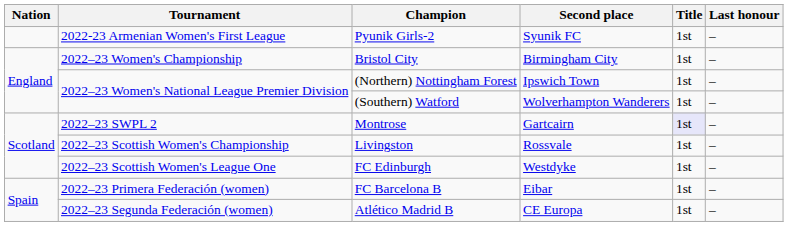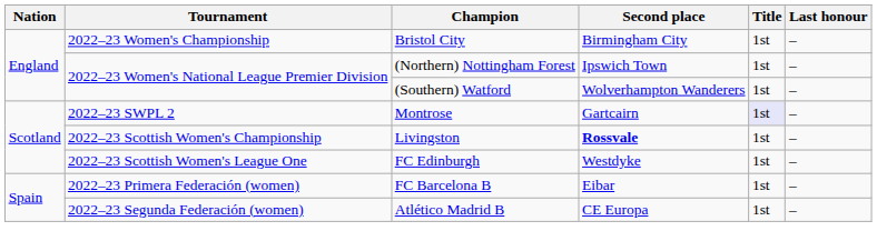 <table class="wikitable" style="font-size:14px">
 <tr>
 <th>Nation</th>
 <th>Tournament</th>
 <th>Champion</th>
 <th>Second place</th>
 <th data-sort-type="number">Title</th>
 <th>Last honour</th>
-</tr>
-<tr>
-<td></td>
-<td><a href='#'>2022-23 Armenian Women's First League</a></td>
-<td><a href='#'>Pyunik Girls-2</a></td>
-<td><a href='#'>Syunik FC</a></td>
-<td>1st</td>
-<td>–</td>
 </tr>
 <tr>
 <td rowspan="3"> <a href='#'>England</a></td>
 <td><a href='#'>2022–23 Women's Championship</a></td>
 <td><a href='#'>Bristol City</a></td>
 <td><a href='#'>Birmingham City</a></td>
 <td>1st</td>
 <td>–</td>
 </tr>
 <tr>
 <td rowspan="2"><a href='#'>2022–23 Women's National League Premier Division</a></td>
 <td>(Northern) <a href='#'>Nottingham Forest</a></td>
 <td><a href='#'>Ipswich Town</a></td>
 <td>1st</td>
 <td>–</td>
 </tr>
 <tr>
 <td>(Southern) <a href='#'>Watford</a></td>
 <td><a href='#'>Wolverhampton Wanderers</a></td>
 <td>1st</td>
 <td>–</td>
 </tr>
 <tr>
 <td rowspan=3> <a href='#'>Scotland</a></td>
 <td><a href='#'>2022–23 SWPL 2</a></td>
 <td><a href='#'>Montrose</a></td>
 <td><a href='#'>Gartcairn</a></td>
 <td style="background: lavender;">1st</td>
 <td>–</td>
 </tr>
 <tr>
 <td><a href='#'>2022–23 Scottish Women's Championship</a></td>
 <td><a href='#'>Livingston</a></td>
-<td><a href='#'>Rossvale</a></td>
+<td><strong><a href='#'>Rossvale</a></strong></td>
 <td>1st</td>
 <td>–</td>
 </tr>
 <tr>
 <td><a href='#'>2022–23 Scottish Women's League One</a></td>
 <td><a href='#'>FC Edinburgh</a></td>
 <td><a href='#'>Westdyke</a></td>
 <td>1st</td>
 <td>–</td>
 </tr>
 <tr>
 <td rowspan="2"> <a href='#'>Spain</a></td>
 <td><a href='#'>2022–23 Primera Federación (women)</a></td>
 <td><a href='#'>FC Barcelona B</a></td>
 <td><a href='#'>Eibar</a></td>
 <td>1st</td>
 <td>–</td>
 </tr>
 <tr>
 <td><a href='#'>2022–23 Segunda Federación (women)</a></td>
 <td><a href='#'>Atlético Madrid B</a></td>
 <td><a href='#'>CE Europa</a></td>
 <td>1st</td>
 <td>–</td>
 </tr>
 </table>
